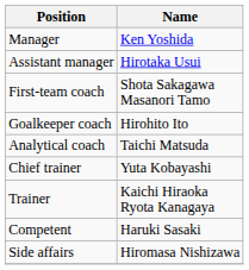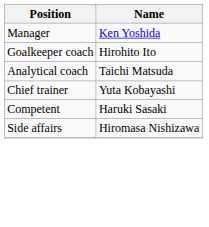 <table class="wikitable">
 <tr>
 <th>Position</th>
 <th>Name</th>
 </tr>
 <tr>
 <td>Manager</td>
 <td> <a href='#'>Ken Yoshida</a></td>
-</tr>
-<tr>
-<td>Assistant manager</td>
-<td> <a href='#'>Hirotaka Usui</a></td>
-</tr>
-<tr>
-<td>First-team coach</td>
-<td> Shota Sakagawa<br> Masanori Tamo</td>
 </tr>
 <tr>
 <td>Goalkeeper coach</td>
 <td> Hirohito Ito</td>
 </tr>
 <tr>
 <td>Analytical coach</td>
 <td> Taichi Matsuda</td>
 </tr>
 <tr>
 <td>Chief trainer</td>
 <td> Yuta Kobayashi</td>
 </tr>
 <tr>
-<td>Trainer</td>
-<td> Kaichi Hiraoka <br>  Ryota Kanagaya</td>
-</tr>
-<tr>
 <td>Competent</td>
 <td> Haruki Sasaki</td>
 </tr>
 <tr>
 <td>Side affairs</td>
 <td> Hiromasa Nishizawa</td>
 </tr>
 <tr>
 </tr>
 </table>
